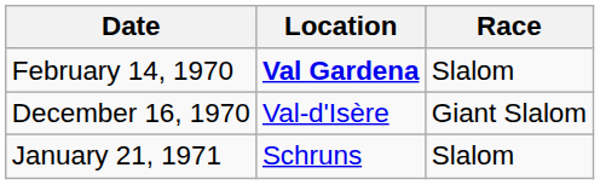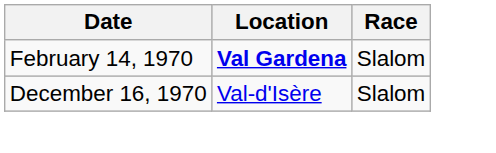 <table class="wikitable">
 <tr>
 <th>Date</th>
 <th>Location</th>
 <th>Race</th>
 </tr>
 <tr>
 <td>February 14, 1970</td>
 <td><strong> <a href='#'>Val Gardena</a></strong></td>
 <td>Slalom</td>
 </tr>
 <tr>
 <td>December 16, 1970</td>
 <td> <a href='#'>Val-d'Isère</a></td>
-<td>Giant Slalom</td>
-</tr>
-<tr>
-<td>January 21, 1971</td>
-<td> <a href='#'>Schruns</a></td>
 <td>Slalom</td>
 </tr>
 </table>
